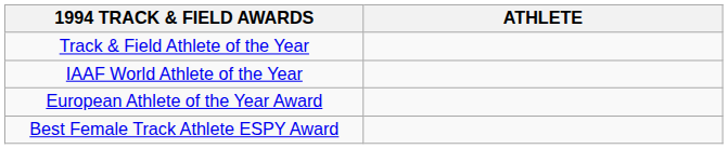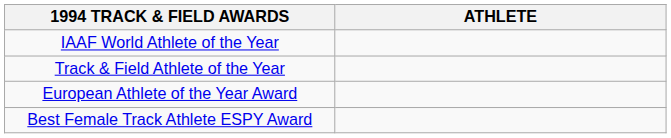 <table class=wikitable>
 <tr>
 <th align="center" style="width: 20em">1994 TRACK & FIELD AWARDS</th>
 <th align="center" style="width: 20em">ATHLETE</th>
 </tr>
 <tr>
-<td align="center"><a href='#'>Track & Field Athlete of the Year</a></td>
+<td align="center"><a href='#'>IAAF World Athlete of the Year</a></td>
 <td></td>
 </tr>
 <tr>
-<td align="center"><a href='#'>IAAF World Athlete of the Year</a></td>
+<td align="center"><a href='#'>Track & Field Athlete of the Year</a></td>
 <td></td>
 </tr>
 <tr>
 <td align="center"><a href='#'>European Athlete of the Year Award</a></td>
 <td></td>
 </tr>
 <tr>
 <td align="center"><a href='#'>Best Female Track Athlete ESPY Award</a></td>
 <td></td>
 </tr>
 </table>
